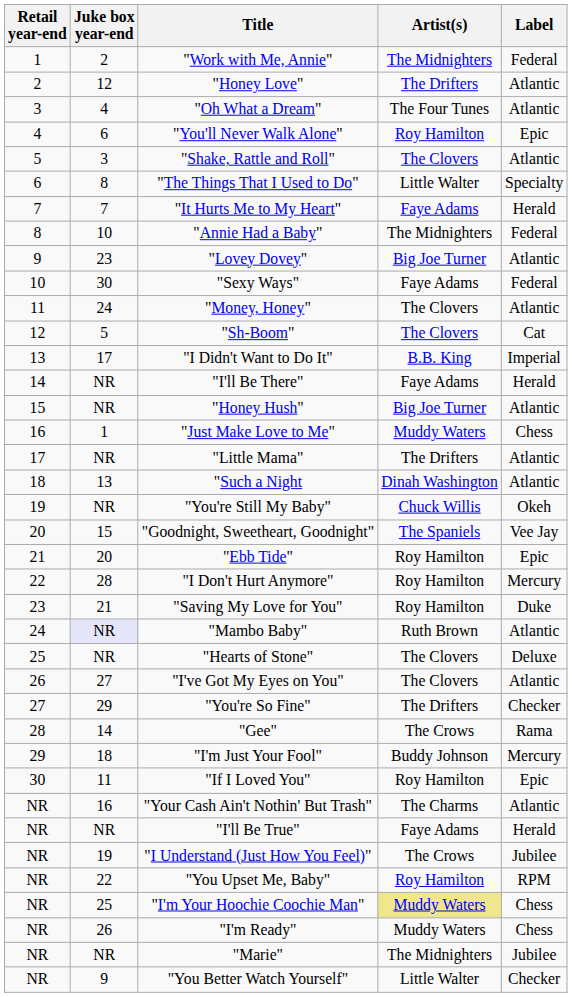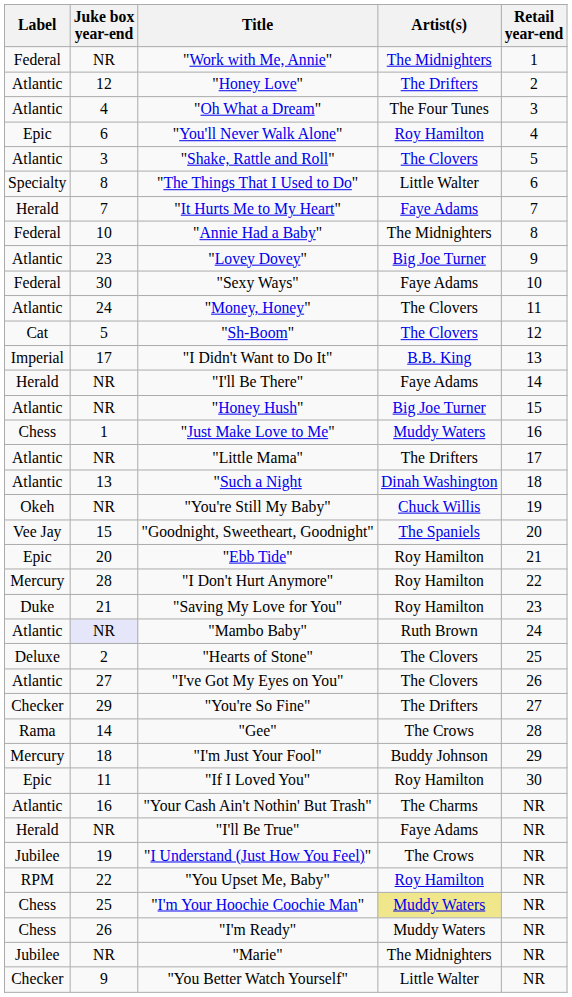 <table class="wikitable sortable" style="text-align: center">
 <tr>
-<th scope="col">Retail<br>year-end</th>
+<th scope="col">Label</th>
 <th scope="col">Juke box<br>year-end</th>
 <th scope="col">Title</th>
 <th scope="col">Artist(s)</th>
-<th scope="col">Label</th>
+<th scope="col">Retail<br>year-end</th>
 </tr>
 <tr>
-<td>1</td>
-<td>2</td>
+<td>Federal</td>
+<td>NR</td>
 <td>"<a href='#'>Work with Me, Annie</a>"</td>
 <td><a href='#'>The Midnighters</a></td>
-<td>Federal</td>
+<td>1</td>
 </tr>
 <tr>
-<td>2</td>
+<td>Atlantic</td>
 <td>12</td>
 <td>"<a href='#'>Honey Love</a>"</td>
 <td><a href='#'>The Drifters</a></td>
-<td>Atlantic</td>
+<td>2</td>
 </tr>
 <tr>
-<td>3</td>
+<td>Atlantic</td>
 <td>4</td>
 <td>"<a href='#'>Oh What a Dream</a>"</td>
 <td>The Four Tunes</td>
-<td>Atlantic</td>
+<td>3</td>
 </tr>
 <tr>
-<td>4</td>
+<td>Epic</td>
 <td>6</td>
 <td>"<a href='#'>You'll Never Walk Alone</a>"</td>
 <td><a href='#'>Roy Hamilton</a></td>
-<td>Epic</td>
+<td>4</td>
 </tr>
 <tr>
-<td>5</td>
+<td>Atlantic</td>
 <td>3</td>
 <td>"<a href='#'>Shake, Rattle and Roll</a>"</td>
 <td><a href='#'>The Clovers</a></td>
-<td>Atlantic</td>
+<td>5</td>
 </tr>
 <tr>
-<td>6</td>
+<td>Specialty</td>
 <td>8</td>
 <td>"<a href='#'>The Things That I Used to Do</a>"</td>
 <td>Little Walter</td>
-<td>Specialty</td>
+<td>6</td>
 </tr>
 <tr>
-<td>7</td>
+<td>Herald</td>
 <td>7</td>
 <td>"<a href='#'>It Hurts Me to My Heart</a>"</td>
 <td><a href='#'>Faye Adams</a></td>
-<td>Herald</td>
+<td>7</td>
 </tr>
 <tr>
-<td>8</td>
+<td>Federal</td>
 <td>10</td>
 <td>"<a href='#'>Annie Had a Baby</a>"</td>
 <td>The Midnighters</td>
-<td>Federal</td>
+<td>8</td>
 </tr>
 <tr>
-<td>9</td>
+<td>Atlantic</td>
 <td>23</td>
 <td>"<a href='#'>Lovey Dovey</a>"</td>
 <td><a href='#'>Big Joe Turner</a></td>
-<td>Atlantic</td>
+<td>9</td>
 </tr>
 <tr>
-<td>10</td>
+<td>Federal</td>
 <td>30</td>
 <td>"Sexy Ways"</td>
 <td>Faye Adams</td>
-<td>Federal</td>
+<td>10</td>
 </tr>
 <tr>
-<td>11</td>
+<td>Atlantic</td>
 <td>24</td>
 <td>"<a href='#'>Money, Honey</a>"</td>
 <td>The Clovers</td>
-<td>Atlantic</td>
+<td>11</td>
 </tr>
 <tr>
-<td>12</td>
+<td>Cat</td>
 <td>5</td>
 <td>"<a href='#'>Sh-Boom</a>"</td>
 <td><a href='#'>The Clovers</a></td>
-<td>Cat</td>
+<td>12</td>
 </tr>
 <tr>
-<td>13</td>
+<td>Imperial</td>
 <td>17</td>
 <td>"I Didn't Want to Do It"</td>
 <td><a href='#'>B.B. King</a></td>
-<td>Imperial</td>
+<td>13</td>
 </tr>
 <tr>
-<td>14</td>
+<td>Herald</td>
 <td>NR</td>
 <td>"I'll Be There"</td>
 <td>Faye Adams</td>
-<td>Herald</td>
+<td>14</td>
 </tr>
 <tr>
-<td>15</td>
+<td>Atlantic</td>
 <td>NR</td>
 <td>"<a href='#'>Honey Hush</a>"</td>
 <td><a href='#'>Big Joe Turner</a></td>
-<td>Atlantic</td>
+<td>15</td>
 </tr>
 <tr>
-<td>16</td>
+<td>Chess</td>
 <td>1</td>
 <td>"<a href='#'>Just Make Love to Me</a>"</td>
 <td><a href='#'>Muddy Waters</a></td>
-<td>Chess</td>
+<td>16</td>
 </tr>
 <tr>
-<td>17</td>
+<td>Atlantic</td>
 <td>NR</td>
 <td>"Little Mama"</td>
 <td>The Drifters</td>
-<td>Atlantic</td>
+<td>17</td>
 </tr>
 <tr>
-<td>18</td>
+<td>Atlantic</td>
 <td>13</td>
 <td>"<a href='#'>Such a Night</a></td>
 <td><a href='#'>Dinah Washington</a></td>
-<td>Atlantic</td>
+<td>18</td>
 </tr>
 <tr>
-<td>19</td>
+<td>Okeh</td>
 <td>NR</td>
 <td>"You're Still My Baby"</td>
 <td><a href='#'>Chuck Willis</a></td>
-<td>Okeh</td>
+<td>19</td>
 </tr>
 <tr>
-<td>20</td>
+<td>Vee Jay</td>
 <td>15</td>
 <td>"Goodnight, Sweetheart, Goodnight"</td>
 <td><a href='#'>The Spaniels</a></td>
-<td>Vee Jay</td>
+<td>20</td>
 </tr>
 <tr>
-<td>21</td>
+<td>Epic</td>
 <td>20</td>
 <td>"<a href='#'>Ebb Tide</a>"</td>
 <td>Roy Hamilton</td>
-<td>Epic</td>
+<td>21</td>
 </tr>
 <tr>
-<td>22</td>
+<td>Mercury</td>
 <td>28</td>
 <td>"I Don't Hurt Anymore"</td>
 <td>Roy Hamilton</td>
-<td>Mercury</td>
+<td>22</td>
 </tr>
 <tr>
-<td>23</td>
+<td>Duke</td>
 <td>21</td>
 <td>"Saving My Love for You"</td>
 <td>Roy Hamilton</td>
-<td>Duke</td>
+<td>23</td>
 </tr>
 <tr>
-<td>24</td>
+<td>Atlantic</td>
 <td style="background: lavender;">NR</td>
 <td>"Mambo Baby"</td>
 <td>Ruth Brown</td>
-<td>Atlantic</td>
+<td>24</td>
 </tr>
 <tr>
-<td>25</td>
-<td>NR</td>
+<td>Deluxe</td>
+<td>2</td>
 <td>"Hearts of Stone"</td>
 <td>The Clovers</td>
-<td>Deluxe</td>
+<td>25</td>
 </tr>
 <tr>
-<td>26</td>
+<td>Atlantic</td>
 <td>27</td>
 <td>"I've Got My Eyes on You"</td>
 <td>The Clovers</td>
-<td>Atlantic</td>
+<td>26</td>
 </tr>
 <tr>
-<td>27</td>
+<td>Checker</td>
 <td>29</td>
 <td>"You're So Fine"</td>
 <td>The Drifters</td>
-<td>Checker</td>
+<td>27</td>
 </tr>
 <tr>
-<td>28</td>
+<td>Rama</td>
 <td>14</td>
 <td>"Gee"</td>
 <td>The Crows</td>
-<td>Rama</td>
+<td>28</td>
 </tr>
 <tr>
-<td>29</td>
+<td>Mercury</td>
 <td>18</td>
 <td>"I'm Just Your Fool"</td>
 <td>Buddy Johnson</td>
-<td>Mercury</td>
+<td>29</td>
 </tr>
 <tr>
-<td>30</td>
+<td>Epic</td>
 <td>11</td>
 <td>"If I Loved You"</td>
 <td>Roy Hamilton</td>
-<td>Epic</td>
+<td>30</td>
 </tr>
 <tr>
-<td>NR</td>
+<td>Atlantic</td>
 <td>16</td>
 <td>"Your Cash Ain't Nothin' But Trash"</td>
 <td>The Charms</td>
-<td>Atlantic</td>
+<td>NR</td>
 </tr>
 <tr>
-<td>NR</td>
+<td>Herald</td>
 <td>NR</td>
 <td>"I'll Be True"</td>
 <td>Faye Adams</td>
-<td>Herald</td>
+<td>NR</td>
 </tr>
 <tr>
-<td>NR</td>
+<td>Jubilee</td>
 <td>19</td>
 <td>"<a href='#'>I Understand (Just How You Feel)</a>"</td>
 <td>The Crows</td>
-<td>Jubilee</td>
+<td>NR</td>
 </tr>
 <tr>
-<td>NR</td>
+<td>RPM</td>
 <td>22</td>
 <td>"You Upset Me, Baby"</td>
 <td><a href='#'>Roy Hamilton</a></td>
-<td>RPM</td>
+<td>NR</td>
 </tr>
 <tr>
-<td>NR</td>
+<td>Chess</td>
 <td>25</td>
 <td>"<a href='#'>I'm Your Hoochie Coochie Man</a>"</td>
 <td style="background: khaki;"><a href='#'>Muddy Waters</a></td>
-<td>Chess</td>
+<td>NR</td>
 </tr>
 <tr>
-<td>NR</td>
+<td>Chess</td>
 <td>26</td>
 <td>"I'm Ready"</td>
 <td>Muddy Waters</td>
-<td>Chess</td>
+<td>NR</td>
 </tr>
 <tr>
-<td>NR</td>
+<td>Jubilee</td>
 <td>NR</td>
 <td>"Marie"</td>
 <td>The Midnighters</td>
-<td>Jubilee</td>
+<td>NR</td>
 </tr>
 <tr>
-<td>NR</td>
+<td>Checker</td>
 <td>9</td>
 <td>"You Better Watch Yourself"</td>
 <td>Little Walter</td>
-<td>Checker</td>
+<td>NR</td>
 </tr>
 </table>
